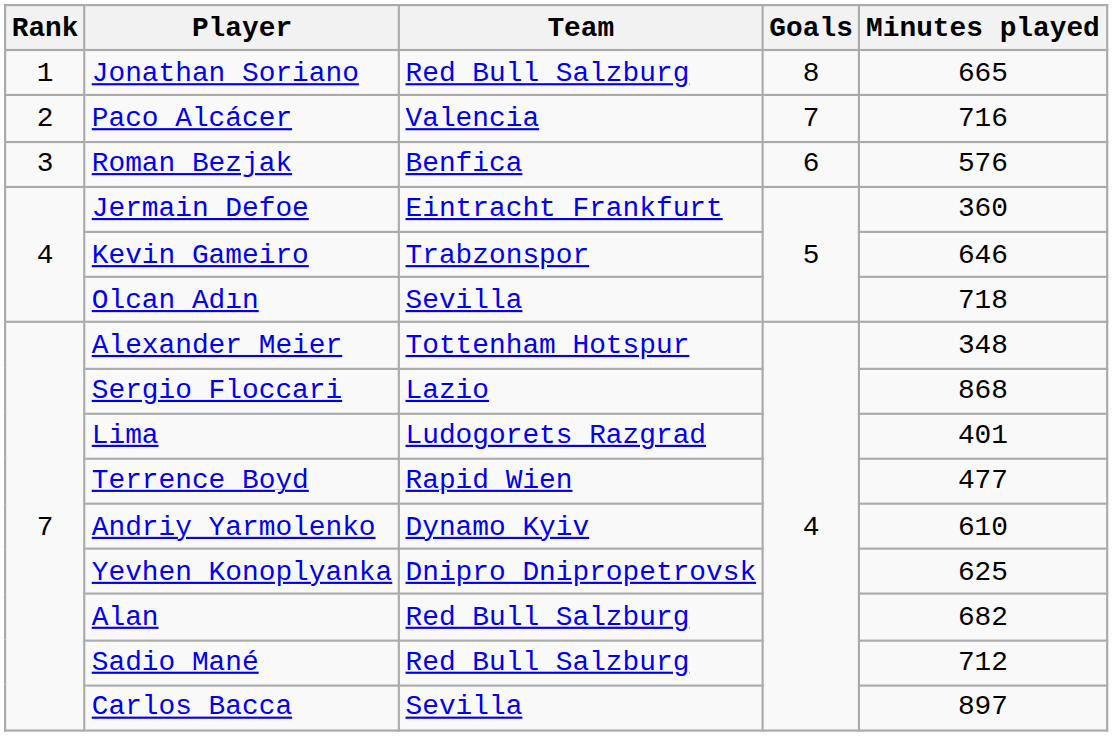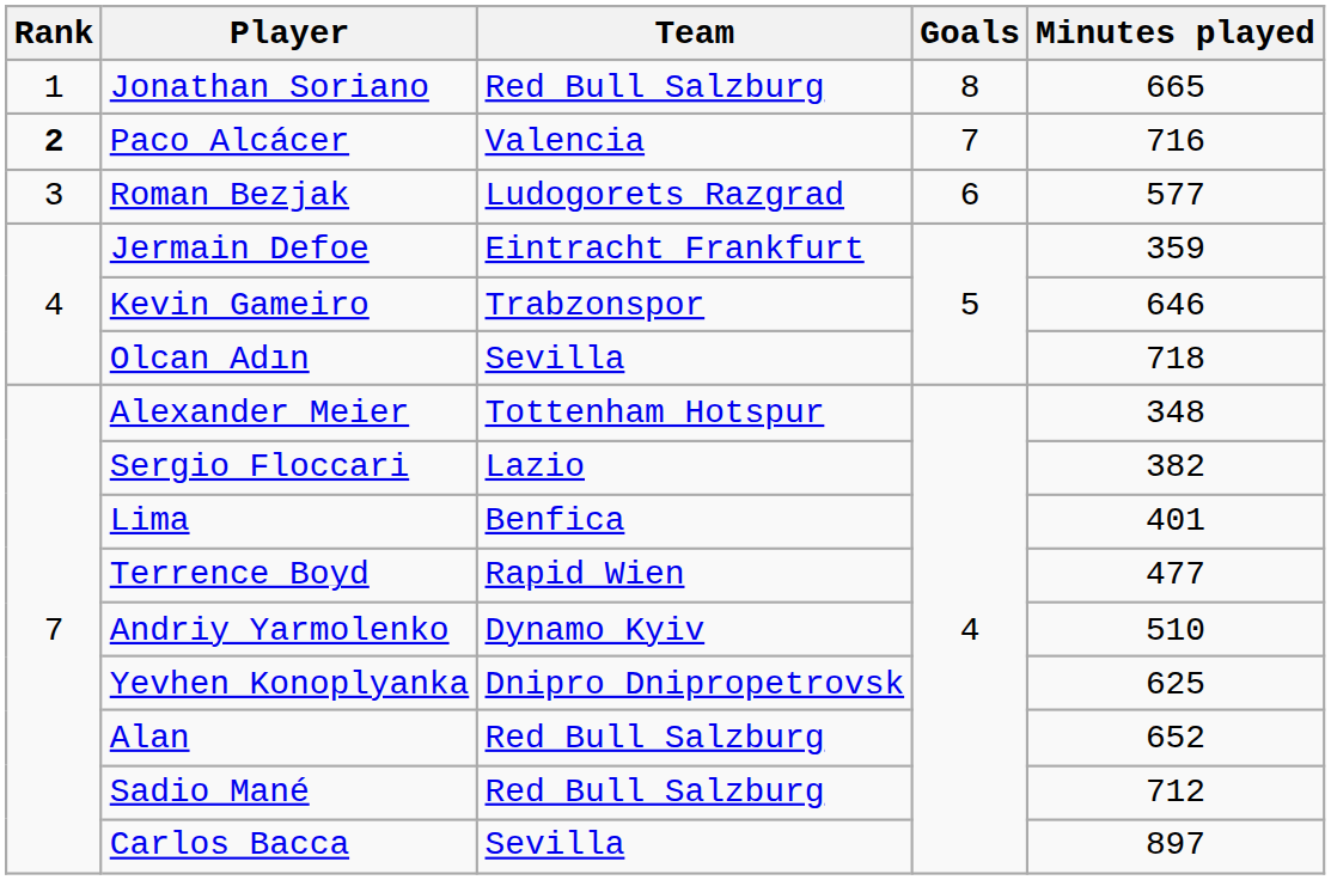 <table class="wikitable" style="text-align:center">
 <tr>
 <th>Rank</th>
 <th>Player</th>
 <th>Team</th>
 <th>Goals</th>
 <th>Minutes played</th>
 </tr>
 <tr>
 <td>1</td>
 <td align=left> <a href='#'>Jonathan Soriano</a></td>
 <td align=left> <a href='#'>Red Bull Salzburg</a></td>
 <td>8</td>
 <td>665</td>
 </tr>
 <tr>
-<td>2</td>
+<td><strong>2</strong></td>
 <td align=left> <a href='#'>Paco Alcácer</a></td>
 <td align=left> <a href='#'>Valencia</a></td>
 <td>7</td>
 <td>716</td>
 </tr>
 <tr>
 <td>3</td>
 <td align=left> <a href='#'>Roman Bezjak</a></td>
-<td align=left> <a href='#'>Benfica</a></td>
+<td align=left> <a href='#'>Ludogorets Razgrad</a></td>
 <td>6</td>
-<td>576</td>
+<td>577</td>
 </tr>
 <tr>
 <td rowspan=3>4</td>
 <td align=left> <a href='#'>Jermain Defoe</a></td>
 <td align=left> <a href='#'>Eintracht Frankfurt</a></td>
 <td rowspan=3>5</td>
-<td>360</td>
+<td>359</td>
 </tr>
 <tr>
 <td align=left> <a href='#'>Kevin Gameiro</a></td>
 <td align=left> <a href='#'>Trabzonspor</a></td>
 <td>646</td>
 </tr>
 <tr>
 <td align=left> <a href='#'>Olcan Adın</a></td>
 <td align=left> <a href='#'>Sevilla</a></td>
 <td>718</td>
 </tr>
 <tr>
 <td rowspan=9>7</td>
 <td align=left> <a href='#'>Alexander Meier</a></td>
 <td align=left> <a href='#'>Tottenham Hotspur</a></td>
 <td rowspan=9>4</td>
 <td>348</td>
 </tr>
 <tr>
 <td align=left> <a href='#'>Sergio Floccari</a></td>
 <td align=left> <a href='#'>Lazio</a></td>
-<td>868</td>
+<td>382</td>
 </tr>
 <tr>
 <td align=left> <a href='#'>Lima</a></td>
-<td align=left> <a href='#'>Ludogorets Razgrad</a></td>
+<td align=left> <a href='#'>Benfica</a></td>
 <td>401</td>
 </tr>
 <tr>
 <td align=left> <a href='#'>Terrence Boyd</a></td>
 <td align=left> <a href='#'>Rapid Wien</a></td>
 <td>477</td>
 </tr>
 <tr>
 <td align=left> <a href='#'>Andriy Yarmolenko</a></td>
 <td align=left> <a href='#'>Dynamo Kyiv</a></td>
-<td>610</td>
+<td>510</td>
 </tr>
 <tr>
 <td align=left> <a href='#'>Yevhen Konoplyanka</a></td>
 <td align=left> <a href='#'>Dnipro Dnipropetrovsk</a></td>
 <td>625</td>
 </tr>
 <tr>
 <td align=left> <a href='#'>Alan</a></td>
 <td align=left> <a href='#'>Red Bull Salzburg</a></td>
-<td>682</td>
+<td>652</td>
 </tr>
 <tr>
 <td align=left> <a href='#'>Sadio Mané</a></td>
 <td align=left> <a href='#'>Red Bull Salzburg</a></td>
 <td>712</td>
 </tr>
 <tr>
 <td align=left> <a href='#'>Carlos Bacca</a></td>
 <td align=left> <a href='#'>Sevilla</a></td>
 <td>897</td>
 </tr>
 </table>
